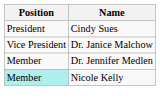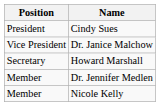 <table class="wikitable">
 <tr>
 <th>Position</th>
 <th>Name</th>
 </tr>
 <tr>
 <td>President</td>
 <td>Cindy Sues</td>
 </tr>
 <tr>
 <td>Vice President</td>
 <td>Dr. Janice Malchow</td>
 </tr>
 <tr>
+<td>Secretary</td>
+<td>Howard Marshall</td>
+</tr>
+<tr>
 <td>Member</td>
 <td>Dr. Jennifer Medlen</td>
 </tr>
 <tr>
-<td style="background: paleturquoise;">Member</td>
+<td>Member</td>
 <td>Nicole Kelly</td>
 </tr>
 </table>
